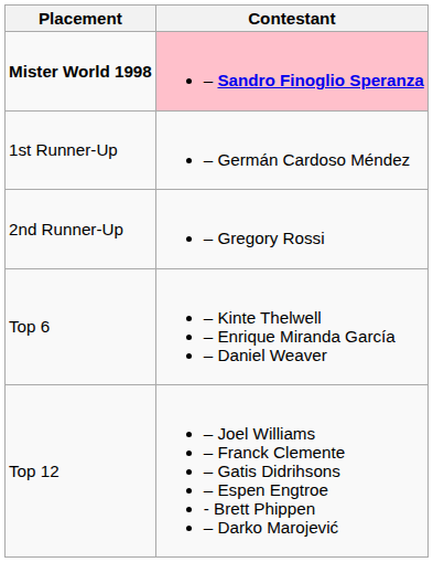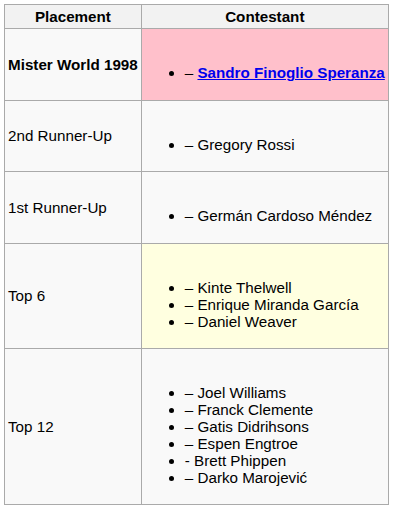 <table class="wikitable sortable" style="font-size: 95%;">
 <tr>
 <th>Placement</th>
 <th>Contestant</th>
 </tr>
 <tr>
 <td><strong>Mister World 1998</strong></td>
 <td style="background: pink;"><br><ul><li><strong></strong> – <strong><a href='#'>Sandro Finoglio Speranza</a></strong></li></ul></td>
 </tr>
 <tr>
+<td>2nd Runner-Up</td>
+<td><br><ul><li> – Gregory Rossi</li></ul></td>
+</tr>
+<tr>
 <td>1st Runner-Up</td>
 <td><br><ul><li> – Germán Cardoso Méndez</li></ul></td>
 </tr>
 <tr>
-<td>2nd Runner-Up</td>
-<td><br><ul><li> – Gregory Rossi</li></ul></td>
-</tr>
-<tr>
 <td>Top 6</td>
-<td><br><ul><li> – Kinte Thelwell</li><li> – Enrique Miranda García</li><li> – Daniel Weaver</li></ul></td>
+<td style="background: lightyellow;"><br><ul><li> – Kinte Thelwell</li><li> – Enrique Miranda García</li><li> – Daniel Weaver</li></ul></td>
 </tr>
 <tr>
 <td>Top 12</td>
 <td><br><ul><li> – Joel Williams</li><li> – Franck Clemente</li><li> – Gatis Didrihsons</li><li> – Espen Engtroe</li><li> - Brett Phippen</li><li> – Darko Marojević</li></ul></td>
 </tr>
 </table>
